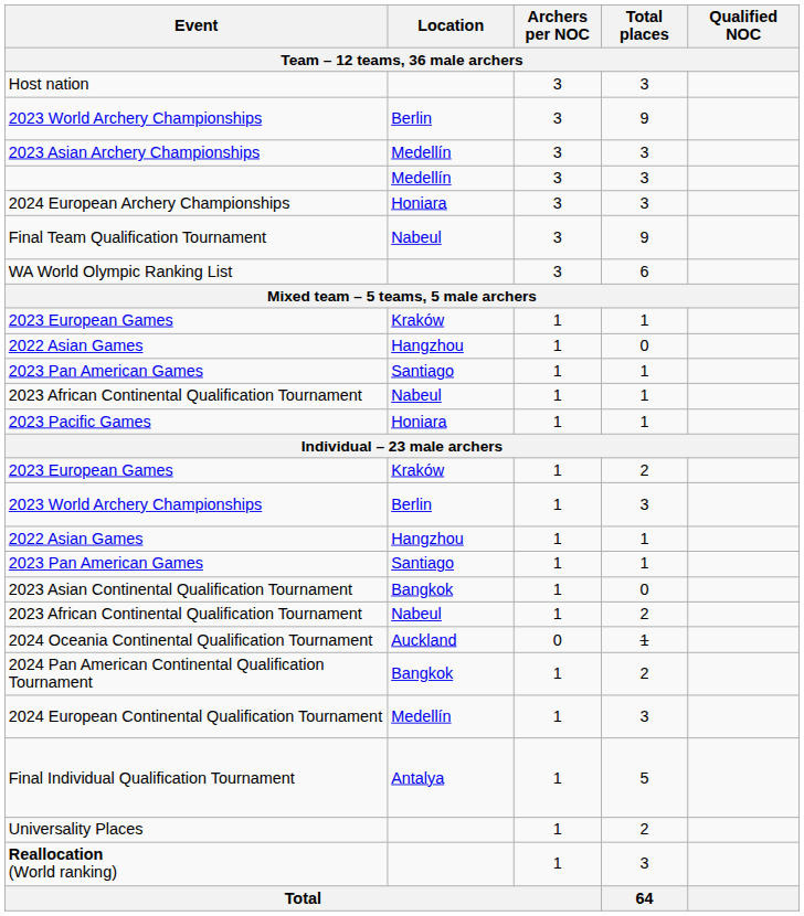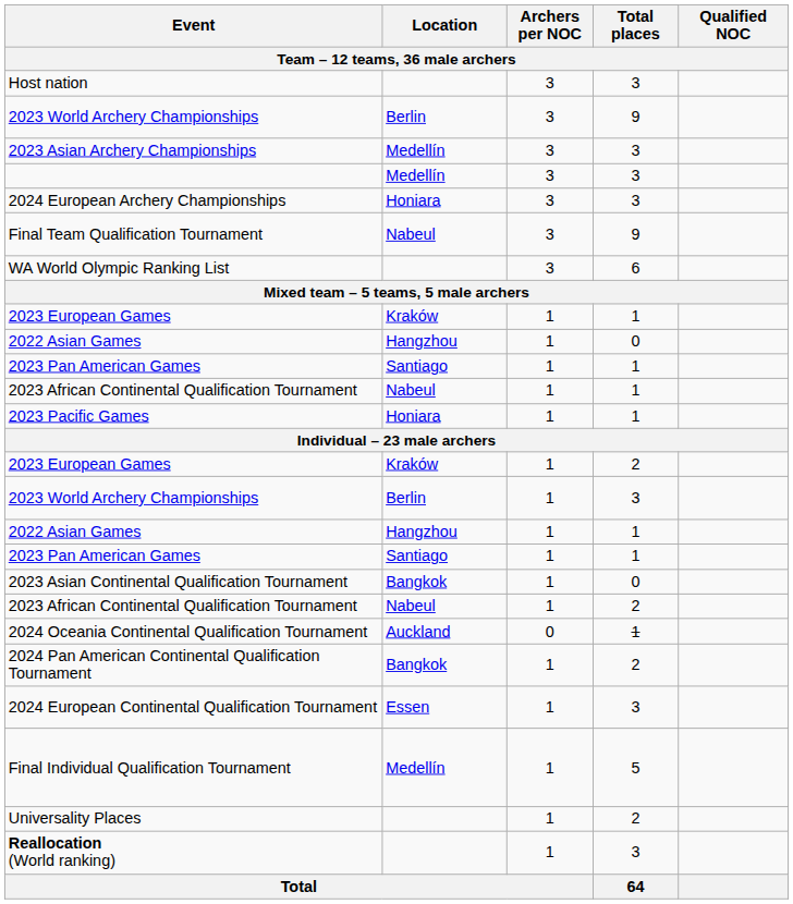 <table class="wikitable" width=800>
 <tr>
 <th>Event</th>
 <th width=120>Location</th>
 <th width=80>Archers per NOC</th>
 <th width=80>Total places</th>
 <th>Qualified NOC</th>
 </tr>
 <tr style="font-size:95%;">
 <th colspan=5>Team – 12 teams, 36 male archers</th>
 </tr>
 <tr>
 <td>Host nation</td>
 <td></td>
 <td align="center">3</td>
 <td align="center">3</td>
 <td></td>
 </tr>
 <tr>
 <td><a href='#'>2023 World Archery Championships</a></td>
 <td> <a href='#'>Berlin</a></td>
 <td align="center">3</td>
 <td align="center">9</td>
 <td><br><br></td>
 </tr>
 <tr>
 <td><a href='#'>2023 Asian Archery Championships</a></td>
 <td> <a href='#'>Medellín</a></td>
 <td align="center">3</td>
 <td align="center">3</td>
 <td></td>
 </tr>
 <tr>
 <td></td>
 <td> <a href='#'>Medellín</a></td>
 <td align="center">3</td>
 <td align="center">3</td>
 <td></td>
 </tr>
 <tr>
 <td>2024 European Archery Championships</td>
 <td> <a href='#'>Honiara</a></td>
 <td align="center">3</td>
 <td align="center">3</td>
 <td></td>
 </tr>
 <tr>
 <td>Final Team Qualification Tournament</td>
 <td> <a href='#'>Nabeul</a></td>
 <td align="center">3</td>
 <td align="center">9</td>
 <td><br><br></td>
 </tr>
 <tr>
 <td>WA World Olympic Ranking List</td>
 <td></td>
 <td align="center">3</td>
 <td align="center">6</td>
 <td><br></td>
 </tr>
 <tr style="font-size:95%;">
 <th colspan=5>Mixed team – 5 teams, 5 male archers</th>
 </tr>
 <tr>
 <td><a href='#'>2023 European Games</a></td>
 <td> <a href='#'>Kraków</a></td>
 <td align="center">1</td>
 <td align="center">1</td>
 <td></td>
 </tr>
 <tr>
 <td><a href='#'>2022 Asian Games</a></td>
 <td> <a href='#'>Hangzhou</a></td>
 <td align="center">1</td>
 <td align="center">0</td>
 <td></td>
 </tr>
 <tr>
 <td><a href='#'>2023 Pan American Games</a></td>
 <td> <a href='#'>Santiago</a></td>
 <td align="center">1</td>
 <td align="center">1</td>
 <td></td>
 </tr>
 <tr>
 <td>2023 African Continental Qualification Tournament</td>
 <td> <a href='#'>Nabeul</a></td>
 <td align="center">1</td>
 <td align="center">1</td>
 <td></td>
 </tr>
 <tr>
 <td><a href='#'>2023 Pacific Games</a></td>
 <td> <a href='#'>Honiara</a></td>
 <td align="center">1</td>
 <td align="center">1</td>
 <td></td>
 </tr>
 <tr style="font-size:95%;">
 <th colspan=5>Individual – 23 male archers</th>
 </tr>
 <tr>
 <td><a href='#'>2023 European Games</a></td>
 <td> <a href='#'>Kraków</a></td>
 <td align="center">1</td>
 <td align="center">2</td>
 <td><br></td>
 </tr>
 <tr>
 <td><a href='#'>2023 World Archery Championships</a></td>
 <td> <a href='#'>Berlin</a></td>
 <td align="center">1</td>
 <td align="center">3</td>
 <td><br><br></td>
 </tr>
 <tr>
 <td><a href='#'>2022 Asian Games</a></td>
 <td> <a href='#'>Hangzhou</a></td>
 <td align="center">1</td>
 <td align="center">1</td>
 <td></td>
 </tr>
 <tr>
 <td><a href='#'>2023 Pan American Games</a></td>
 <td> <a href='#'>Santiago</a></td>
 <td align="center">1</td>
 <td align="center">1</td>
 <td></td>
 </tr>
 <tr>
 <td>2023 Asian Continental Qualification Tournament</td>
 <td> <a href='#'>Bangkok</a></td>
 <td align="center">1</td>
 <td align="center">0</td>
 <td></td>
 </tr>
 <tr>
 <td>2023 African Continental Qualification Tournament</td>
 <td> <a href='#'>Nabeul</a></td>
 <td align="center">1</td>
 <td align="center">2</td>
 <td><br></td>
 </tr>
 <tr>
 <td>2024 Oceania Continental Qualification Tournament</td>
 <td> <a href='#'>Auckland</a></td>
 <td align="center">0</td>
 <td align="center"><s>1</s></td>
 <td></td>
 </tr>
 <tr>
 <td>2024 Pan American Continental Qualification Tournament</td>
 <td> <a href='#'>Bangkok</a></td>
 <td align="center">1</td>
 <td align="center">2</td>
 <td><br></td>
 </tr>
 <tr>
 <td>2024 European Continental Qualification Tournament</td>
-<td> <a href='#'>Medellín</a></td>
+<td> <a href='#'>Essen</a></td>
 <td align="center">1</td>
 <td align="center">3</td>
 <td><br><br></td>
 </tr>
 <tr>
 <td>Final Individual Qualification Tournament</td>
-<td> <a href='#'>Antalya</a></td>
+<td> <a href='#'>Medellín</a></td>
 <td align="center">1</td>
 <td align="center">5</td>
 <td><br><br><br><br></td>
 </tr>
 <tr>
 <td>Universality Places</td>
 <td></td>
 <td align="center">1</td>
 <td align="center">2</td>
 <td><br></td>
 </tr>
 <tr>
 <td><strong>Reallocation</strong><br>(World ranking)</td>
 <td></td>
 <td align="center">1</td>
 <td align="center">3</td>
 <td><br><br></td>
 </tr>
 <tr>
 <th colspan=3>Total</th>
 <th>64</th>
 <th></th>
 </tr>
 </table>
